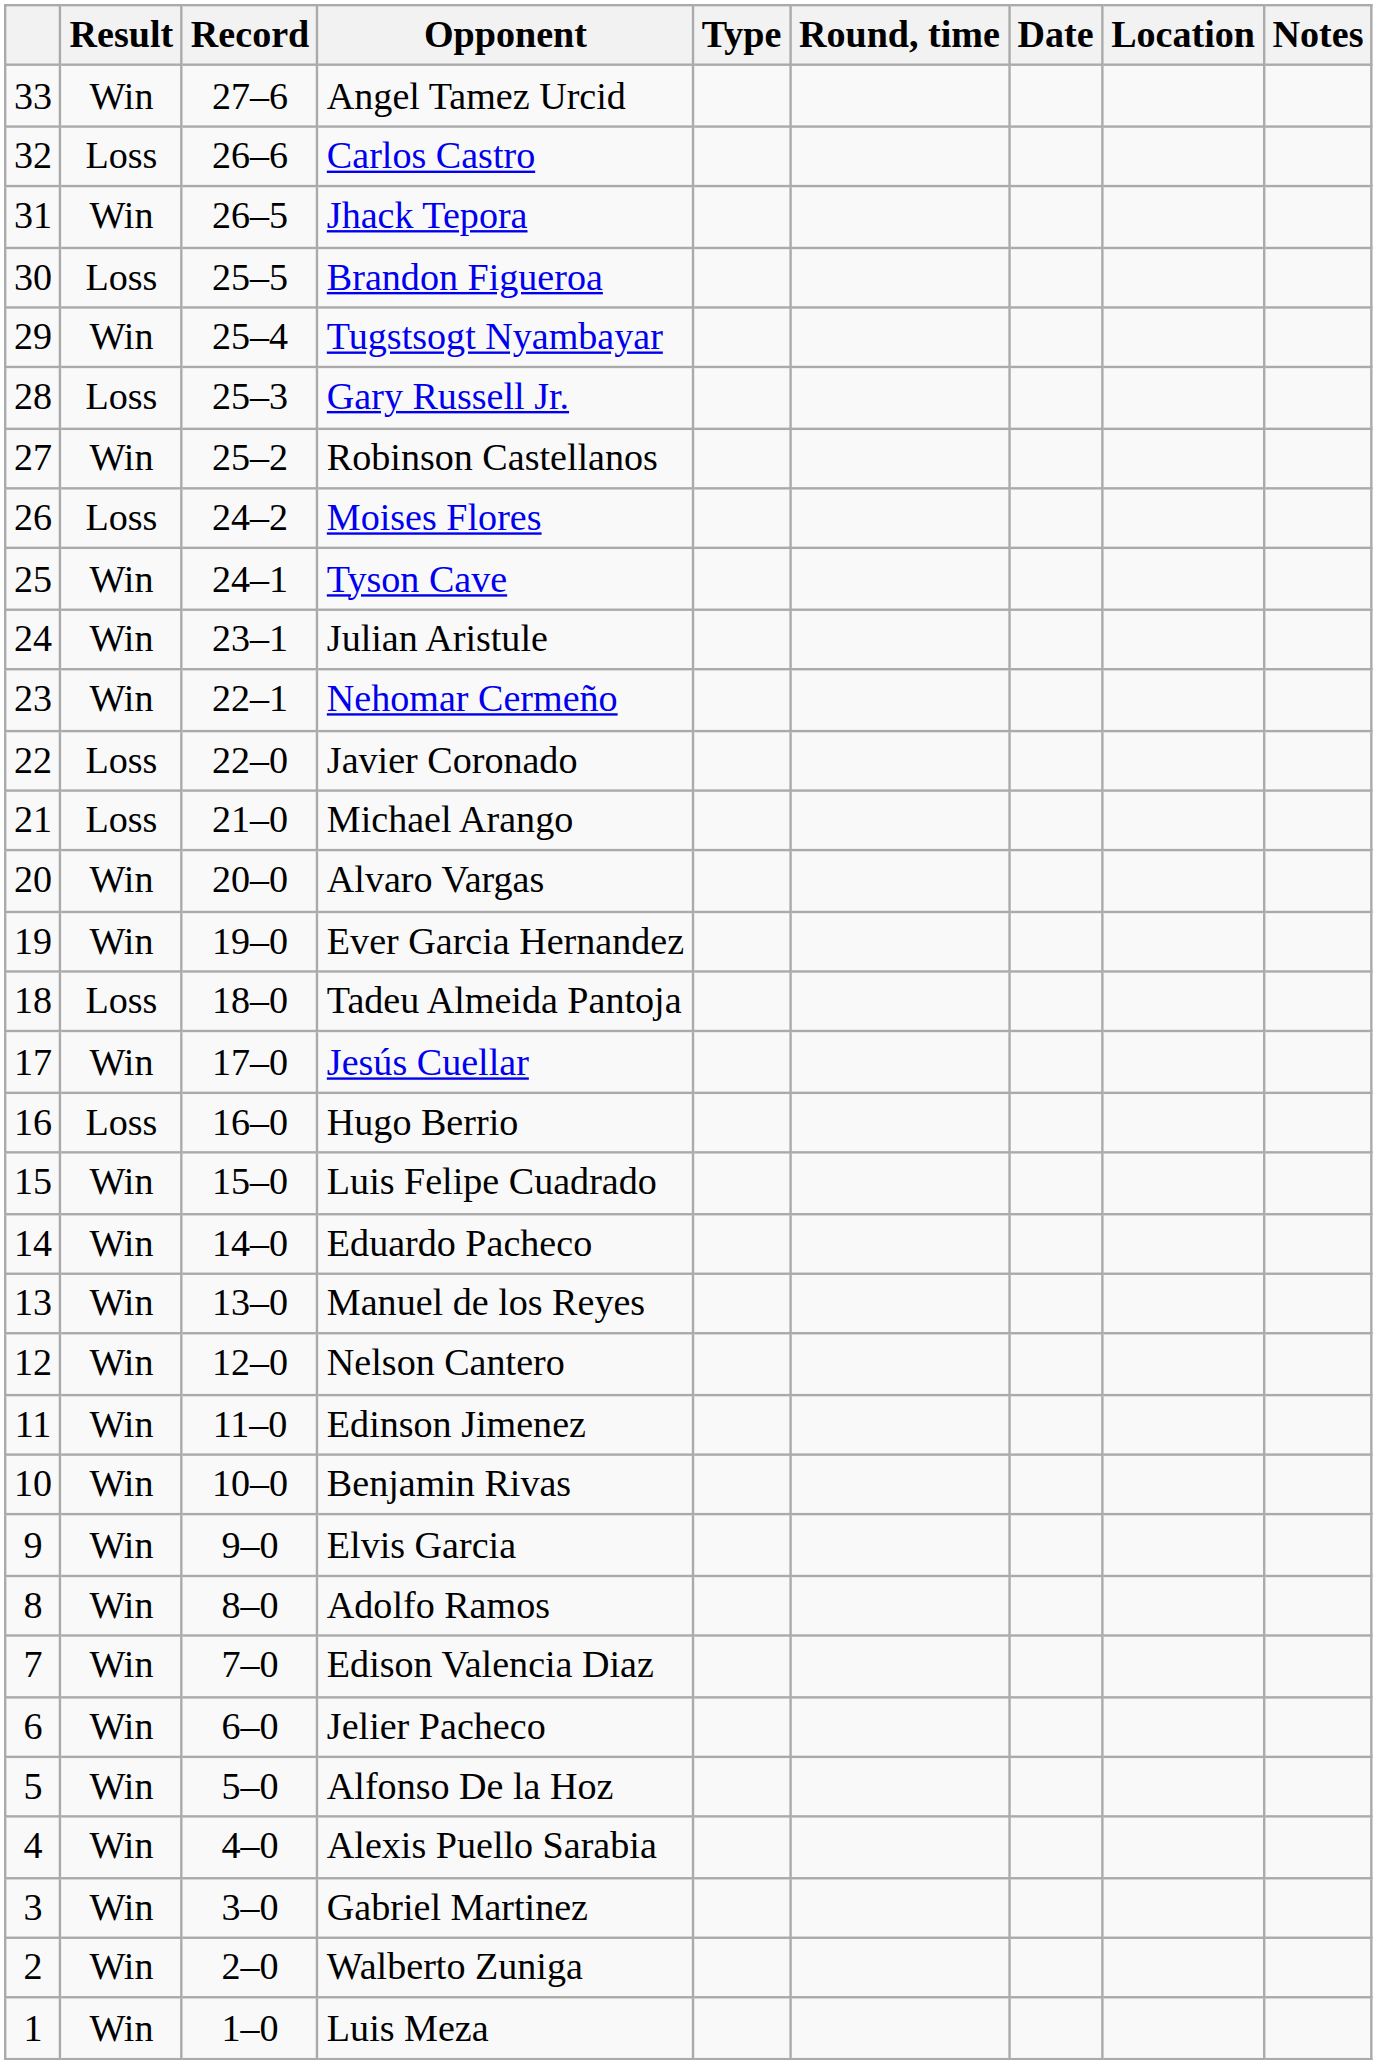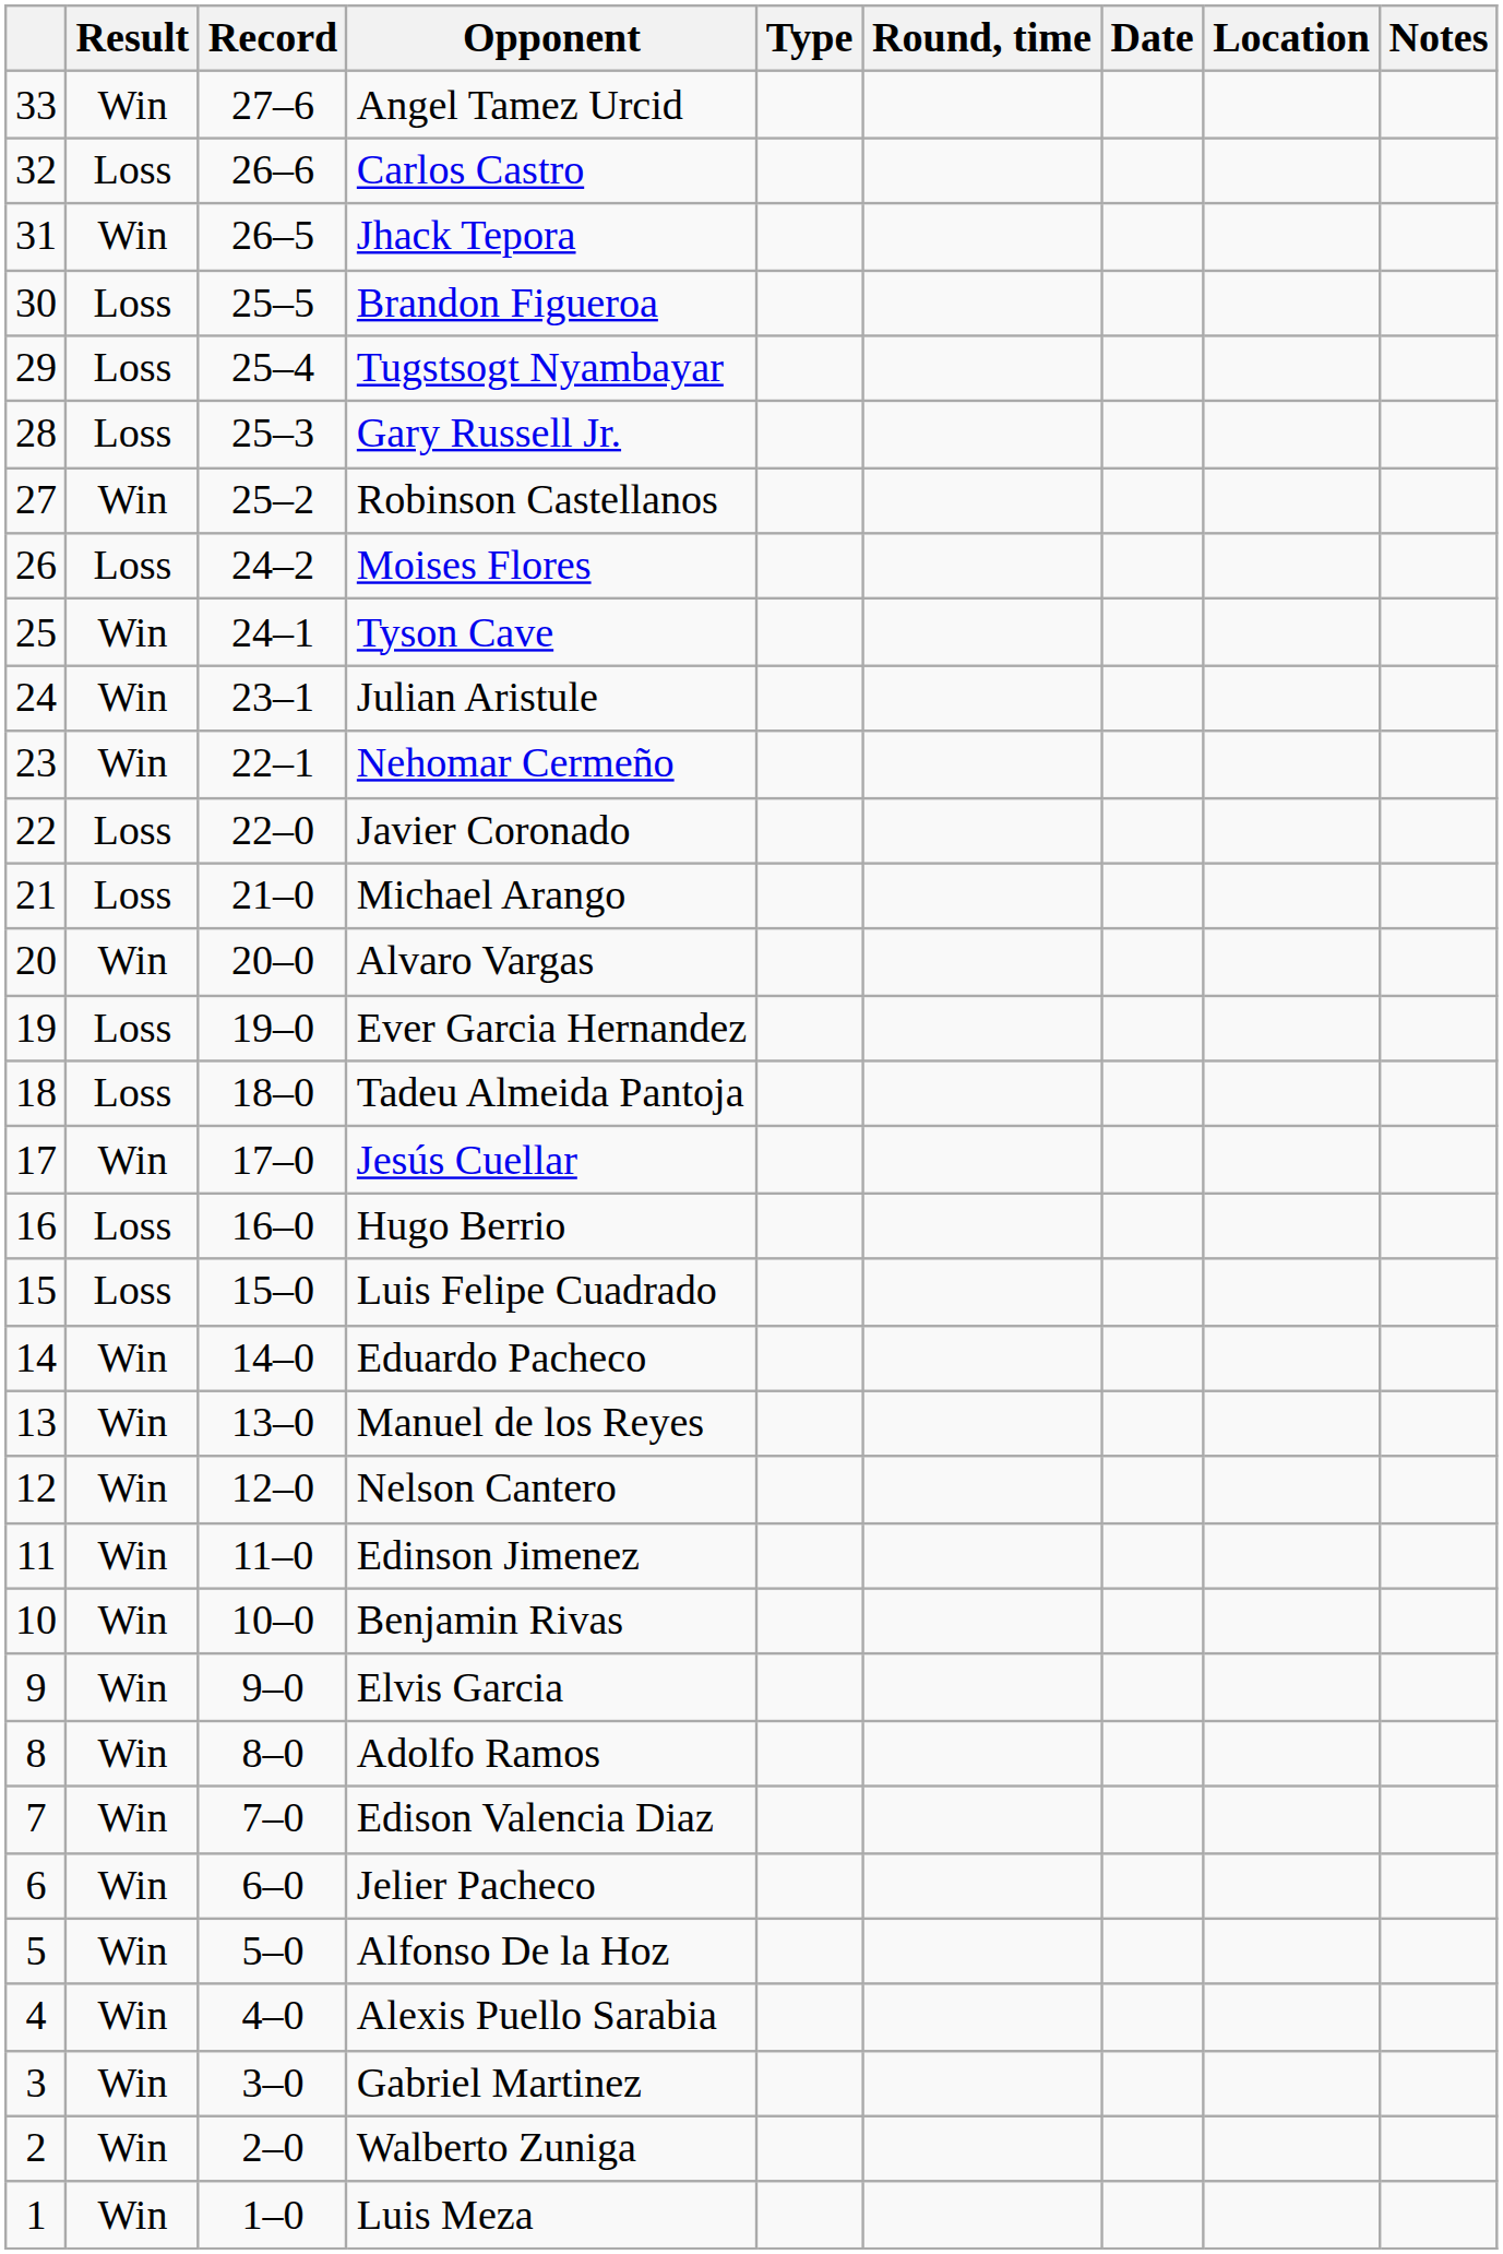 <table class=wikitable style=text-align:center>
 <tr>
 <th></th>
 <th>Result</th>
 <th>Record</th>
 <th>Opponent</th>
 <th>Type</th>
 <th>Round, time</th>
 <th>Date</th>
 <th>Location</th>
 <th>Notes</th>
 </tr>
 <tr>
 <td>33</td>
 <td>Win</td>
 <td>27–6</td>
 <td align=left>Angel Tamez Urcid</td>
 <td></td>
 <td></td>
 <td></td>
 <td align=left></td>
 <td align=left></td>
 </tr>
 <tr>
 <td>32</td>
 <td>Loss</td>
 <td>26–6</td>
 <td align=left><a href='#'>Carlos Castro</a></td>
 <td></td>
 <td></td>
 <td></td>
 <td align=left></td>
 <td align=left></td>
 </tr>
 <tr>
 <td>31</td>
 <td>Win</td>
 <td>26–5</td>
 <td align=left><a href='#'>Jhack Tepora</a></td>
 <td></td>
 <td></td>
 <td></td>
 <td align=left></td>
 <td align=left></td>
 </tr>
 <tr>
 <td>30</td>
 <td>Loss</td>
 <td>25–5</td>
 <td align=left><a href='#'>Brandon Figueroa</a></td>
 <td></td>
 <td></td>
 <td></td>
 <td align=left></td>
 <td align=left></td>
 </tr>
 <tr>
 <td>29</td>
-<td>Win</td>
+<td>Loss</td>
 <td>25–4</td>
 <td align=left><a href='#'>Tugstsogt Nyambayar</a></td>
 <td></td>
 <td></td>
 <td></td>
 <td align=left></td>
 <td align=left></td>
 </tr>
 <tr>
 <td>28</td>
 <td>Loss</td>
 <td>25–3</td>
 <td align=left><a href='#'>Gary Russell Jr.</a></td>
 <td></td>
 <td></td>
 <td></td>
 <td align=left></td>
 <td align=left></td>
 </tr>
 <tr>
 <td>27</td>
 <td>Win</td>
 <td>25–2</td>
 <td align=left>Robinson Castellanos</td>
 <td></td>
 <td></td>
 <td></td>
 <td align=left></td>
 <td align=left></td>
 </tr>
 <tr>
 <td>26</td>
 <td>Loss</td>
 <td>24–2</td>
 <td align=left><a href='#'>Moises Flores</a></td>
 <td></td>
 <td></td>
 <td></td>
 <td align=left></td>
 <td align=left></td>
 </tr>
 <tr>
 <td>25</td>
 <td>Win</td>
 <td>24–1</td>
 <td align=left><a href='#'>Tyson Cave</a></td>
 <td></td>
 <td></td>
 <td align=left></td>
 <td align=left></td>
 </tr>
 <tr>
 <td>24</td>
 <td>Win</td>
 <td>23–1</td>
 <td align=left>Julian Aristule</td>
 <td></td>
 <td></td>
 <td></td>
 <td align=left></td>
 <td align=left></td>
 </tr>
 <tr>
 <td>23</td>
 <td>Win</td>
 <td>22–1</td>
 <td align=left><a href='#'>Nehomar Cermeño</a></td>
 <td></td>
 <td></td>
 <td></td>
 <td align=left></td>
 <td align=left></td>
 </tr>
 <tr>
 <td>22</td>
 <td>Loss</td>
 <td>22–0</td>
 <td align=left>Javier Coronado</td>
 <td></td>
 <td></td>
 <td></td>
 <td align=left></td>
 <td align=left></td>
 </tr>
 <tr>
 <td>21</td>
 <td>Loss</td>
 <td>21–0</td>
 <td align=left>Michael Arango</td>
 <td></td>
 <td></td>
 <td></td>
 <td align=left></td>
 <td align=left></td>
 </tr>
 <tr>
 <td>20</td>
 <td>Win</td>
 <td>20–0</td>
 <td align=left>Alvaro Vargas</td>
 <td></td>
 <td></td>
 <td></td>
 <td align=left></td>
 <td align=left></td>
 </tr>
 <tr>
 <td>19</td>
-<td>Win</td>
+<td>Loss</td>
 <td>19–0</td>
 <td align=left>Ever Garcia Hernandez</td>
 <td></td>
 <td></td>
 <td></td>
 <td align=left></td>
 <td align=left></td>
 </tr>
 <tr>
 <td>18</td>
 <td>Loss</td>
 <td>18–0</td>
 <td align=left>Tadeu Almeida Pantoja</td>
 <td></td>
 <td></td>
 <td></td>
 <td align=left></td>
 <td align=left></td>
 </tr>
 <tr>
 <td>17</td>
 <td>Win</td>
 <td>17–0</td>
 <td align=left><a href='#'>Jesús Cuellar</a></td>
 <td></td>
 <td></td>
 <td></td>
 <td align=left></td>
 <td align=left></td>
 </tr>
 <tr>
 <td>16</td>
 <td>Loss</td>
 <td>16–0</td>
 <td align=left>Hugo Berrio</td>
 <td></td>
 <td></td>
 <td></td>
 <td align=left></td>
 <td align=left></td>
 </tr>
 <tr>
 <td>15</td>
-<td>Win</td>
+<td>Loss</td>
 <td>15–0</td>
 <td align=left>Luis Felipe Cuadrado</td>
 <td></td>
 <td></td>
 <td></td>
 <td align=left></td>
 <td align=left></td>
 </tr>
 <tr>
 <td>14</td>
 <td>Win</td>
 <td>14–0</td>
 <td align=left>Eduardo Pacheco</td>
 <td></td>
 <td></td>
 <td></td>
 <td align=left></td>
 <td align=left></td>
 </tr>
 <tr>
 <td>13</td>
 <td>Win</td>
 <td>13–0</td>
 <td align=left>Manuel de los Reyes</td>
 <td></td>
 <td></td>
 <td></td>
 <td align=left></td>
 <td align=left></td>
 </tr>
 <tr>
 <td>12</td>
 <td>Win</td>
 <td>12–0</td>
 <td align=left>Nelson Cantero</td>
 <td></td>
 <td></td>
 <td></td>
 <td align=left></td>
 <td align=left></td>
 </tr>
 <tr>
 <td>11</td>
 <td>Win</td>
 <td>11–0</td>
 <td align=left>Edinson Jimenez</td>
 <td></td>
 <td></td>
 <td></td>
 <td align=left></td>
 <td align=left></td>
 </tr>
 <tr>
 <td>10</td>
 <td>Win</td>
 <td>10–0</td>
 <td align=left>Benjamin Rivas</td>
 <td></td>
 <td></td>
 <td></td>
 <td align=left></td>
 <td align=left></td>
 </tr>
 <tr>
 <td>9</td>
 <td>Win</td>
 <td>9–0</td>
 <td align=left>Elvis Garcia</td>
 <td></td>
 <td></td>
 <td></td>
 <td align=left></td>
 <td align=left></td>
 </tr>
 <tr>
 <td>8</td>
 <td>Win</td>
 <td>8–0</td>
 <td align=left>Adolfo Ramos</td>
 <td></td>
 <td></td>
 <td></td>
 <td align=left></td>
 <td align=left></td>
 </tr>
 <tr>
 <td>7</td>
 <td>Win</td>
 <td>7–0</td>
 <td align=left>Edison Valencia Diaz</td>
 <td></td>
 <td></td>
 <td></td>
 <td align=left></td>
 <td align=left></td>
 </tr>
 <tr>
 <td>6</td>
 <td>Win</td>
 <td>6–0</td>
 <td align=left>Jelier Pacheco</td>
 <td></td>
 <td></td>
 <td></td>
 <td align=left></td>
 <td align=left></td>
 </tr>
 <tr>
 <td>5</td>
 <td>Win</td>
 <td>5–0</td>
 <td align=left>Alfonso De la Hoz</td>
 <td></td>
 <td></td>
 <td></td>
 <td align=left></td>
 <td align=left></td>
 </tr>
 <tr>
 <td>4</td>
 <td>Win</td>
 <td>4–0</td>
 <td align=left>Alexis Puello Sarabia</td>
 <td></td>
 <td></td>
 <td></td>
 <td align=left></td>
 <td align=left></td>
 </tr>
 <tr>
 <td>3</td>
 <td>Win</td>
 <td>3–0</td>
 <td align=left>Gabriel Martinez</td>
 <td></td>
 <td></td>
 <td></td>
 <td align=left></td>
 <td align=left></td>
 </tr>
 <tr>
 <td>2</td>
 <td>Win</td>
 <td>2–0</td>
 <td align=left>Walberto Zuniga</td>
 <td></td>
 <td></td>
 <td></td>
 <td align=left></td>
 <td align=left></td>
 </tr>
 <tr>
 <td>1</td>
 <td>Win</td>
 <td>1–0</td>
 <td align=left>Luis Meza</td>
 <td></td>
 <td></td>
 <td></td>
 <td align=left></td>
 <td align=left></td>
 </tr>
 </table>
